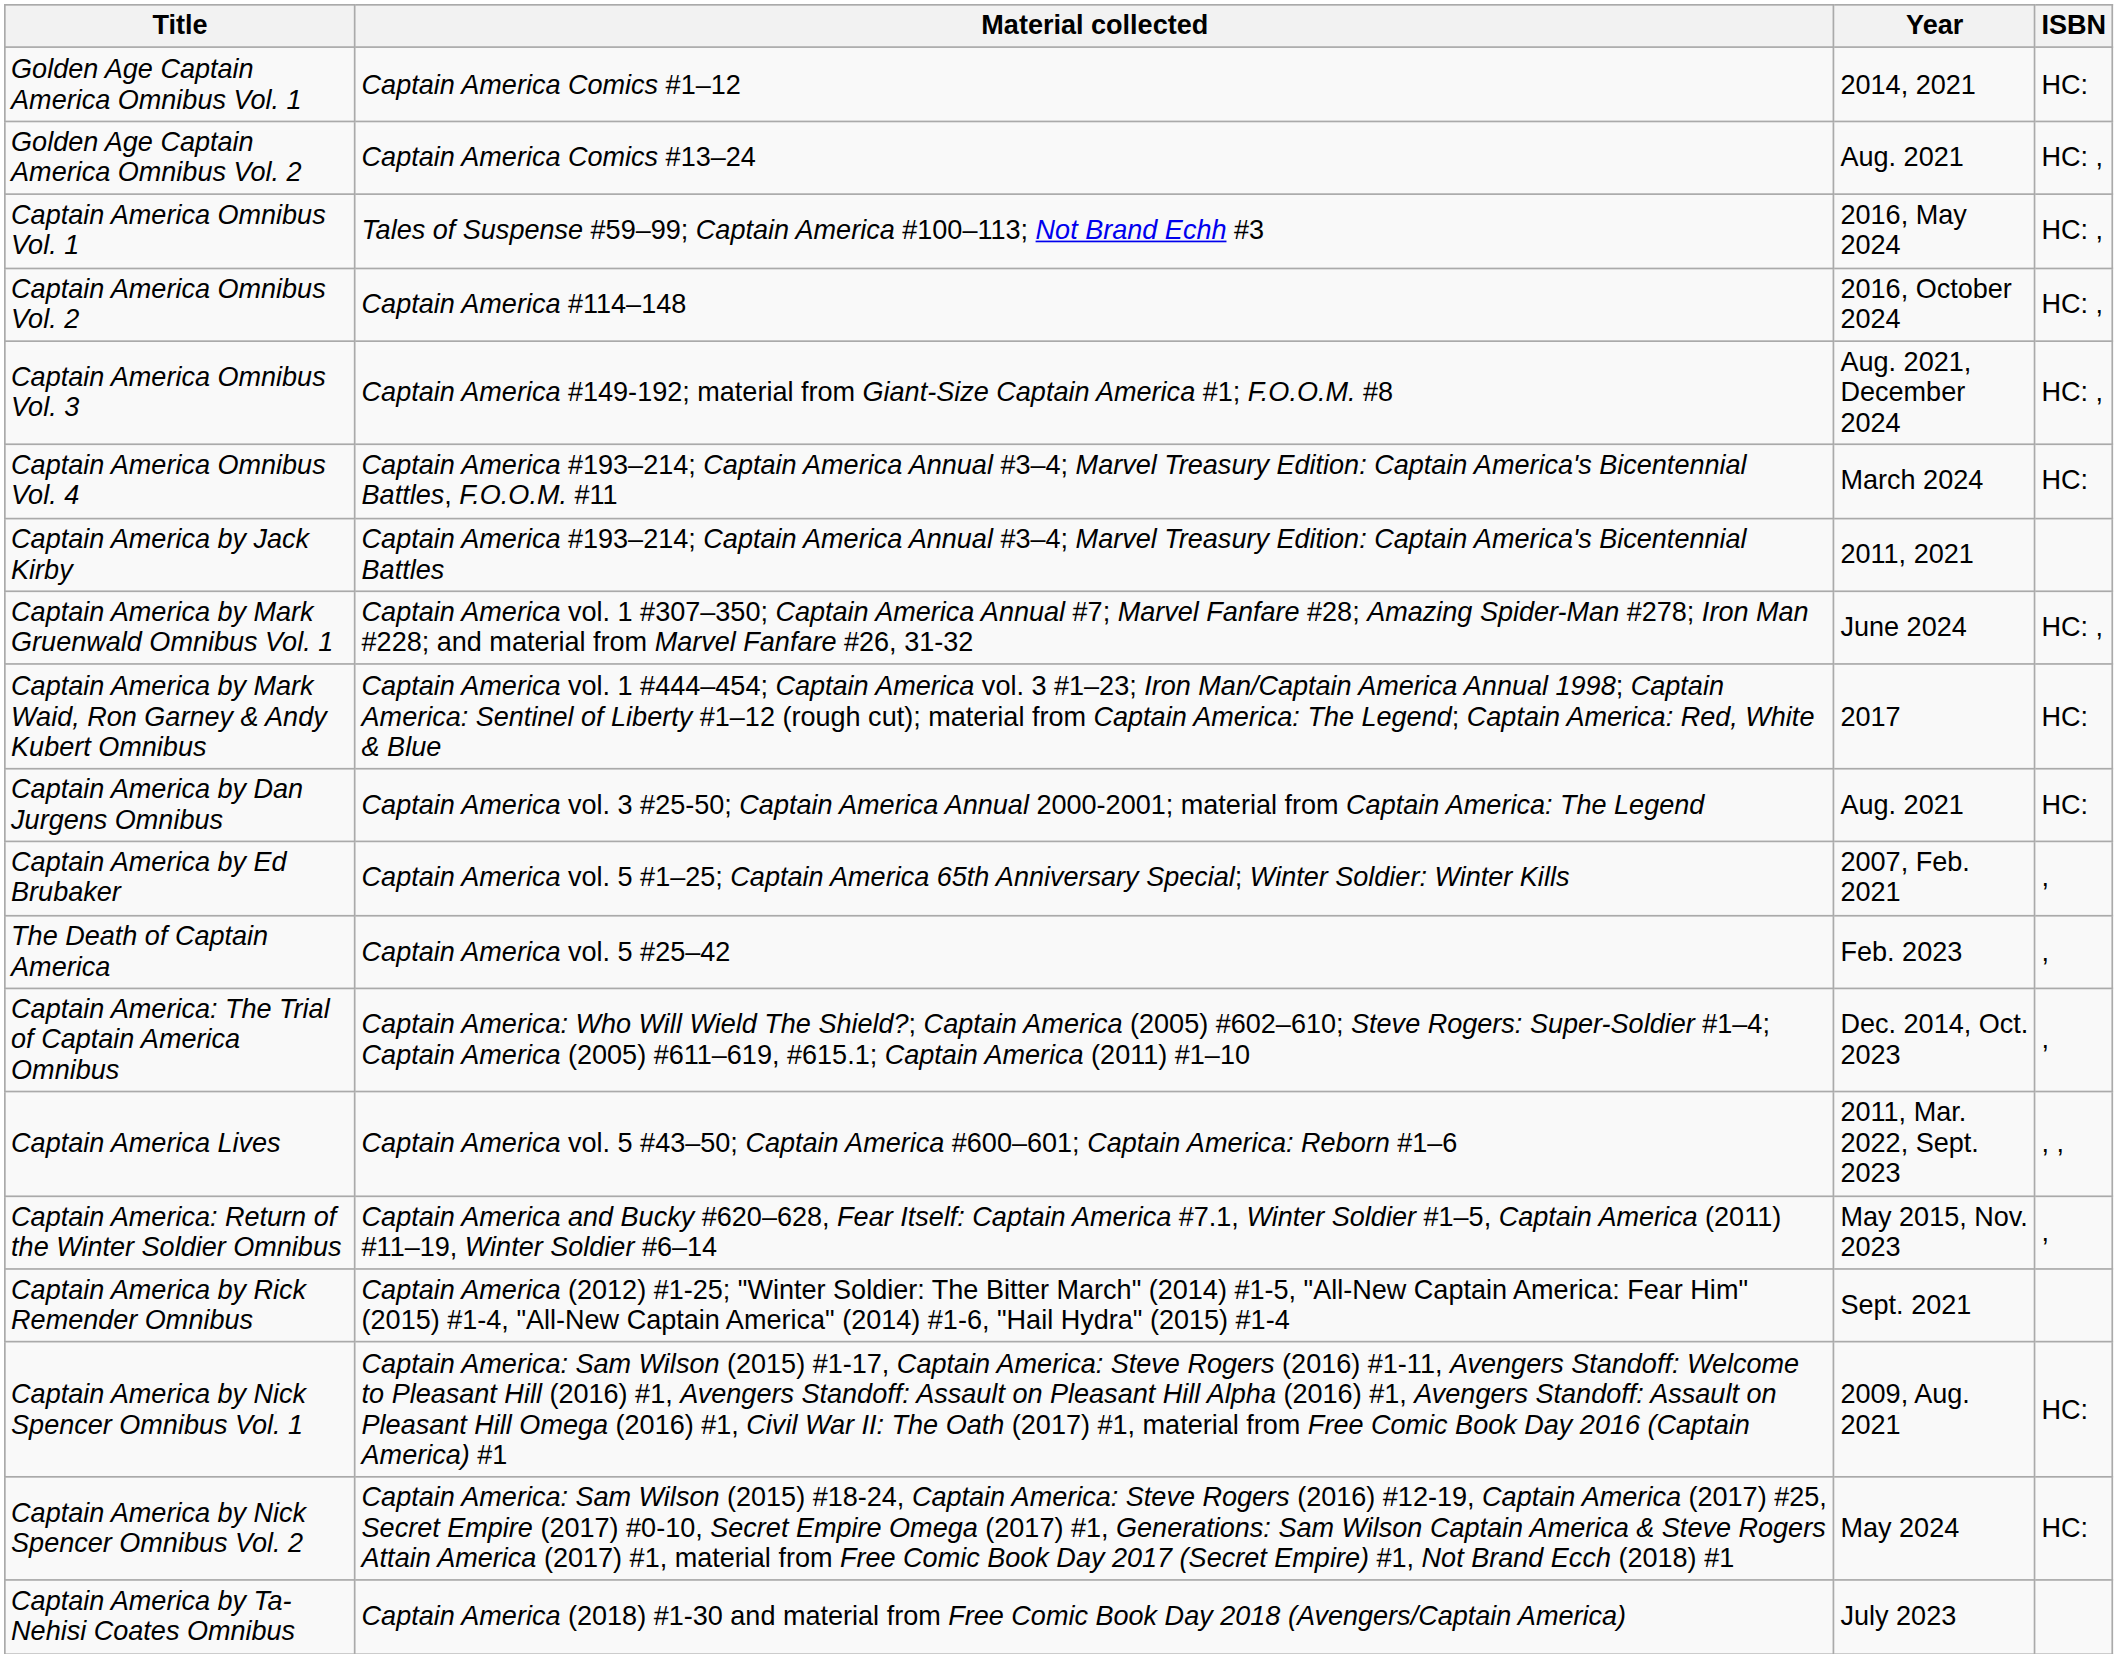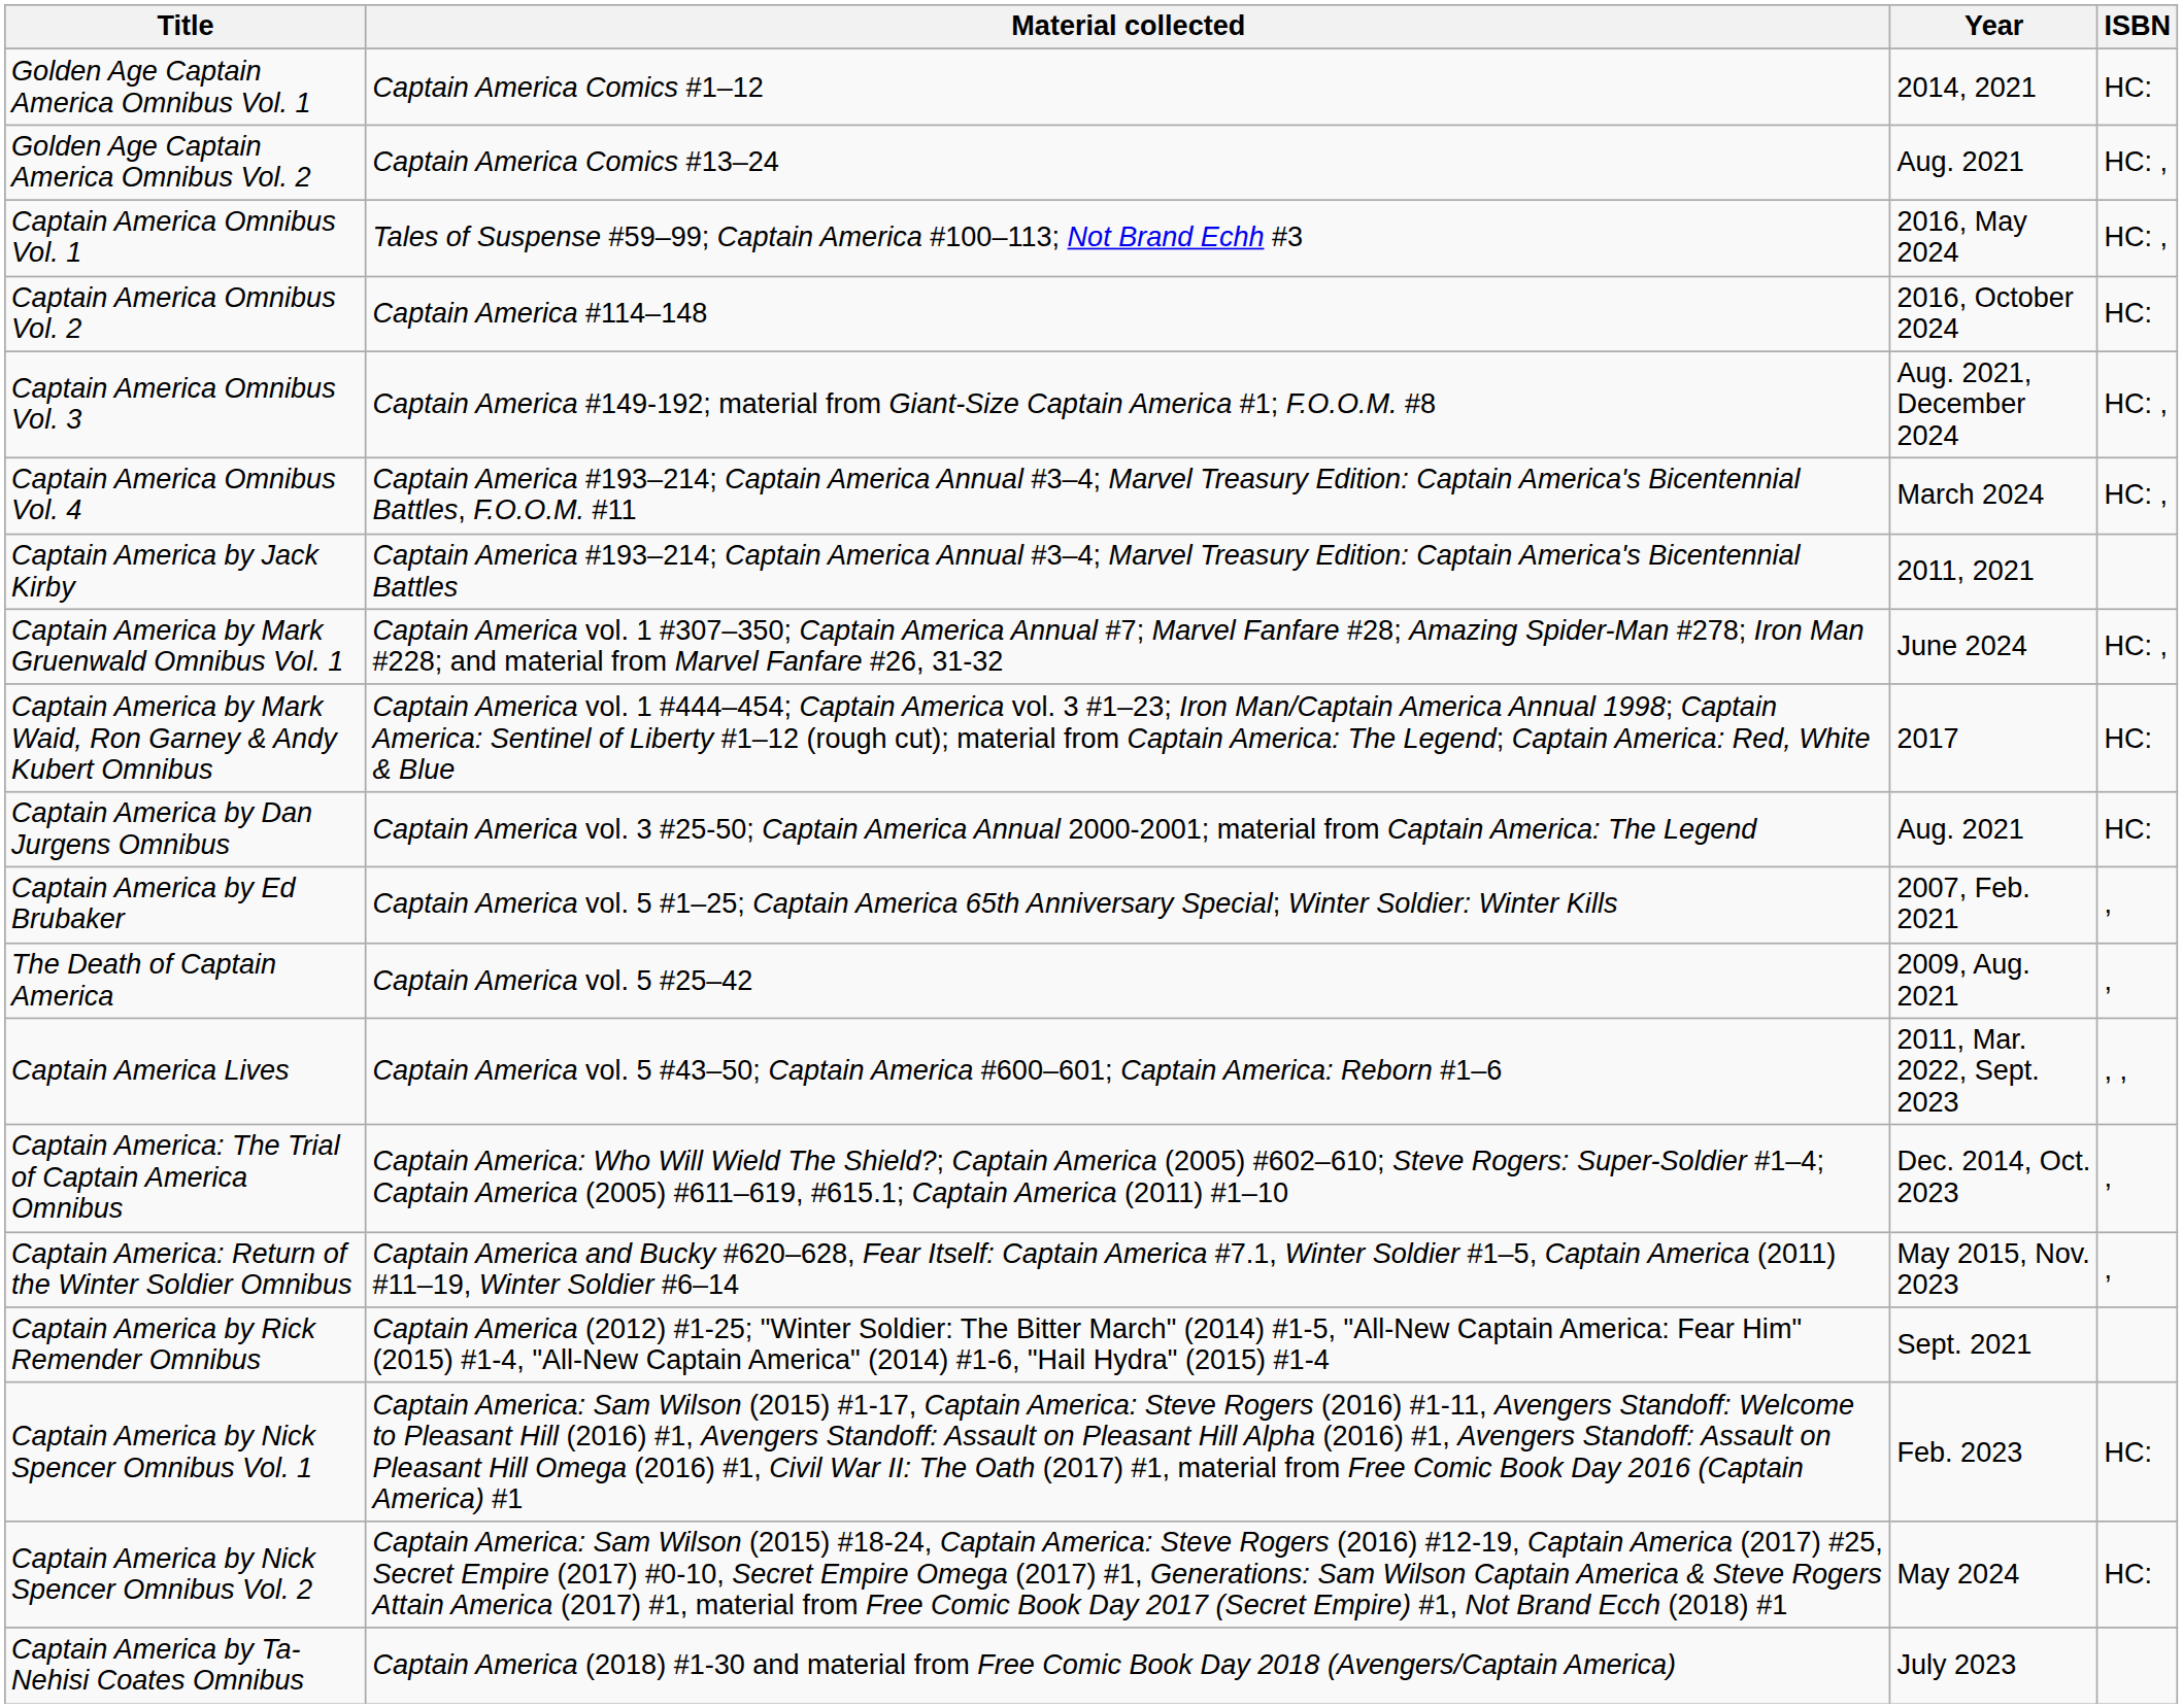 <table class="wikitable sortable">
 <tr>
 <th>Title</th>
 <th>Material collected</th>
 <th>Year</th>
 <th>ISBN</th>
 </tr>
 <tr>
 <td><em>Golden Age Captain America Omnibus Vol. 1</em></td>
 <td><em>Captain America Comics</em> #1–12</td>
 <td>2014, 2021</td>
 <td>HC: </td>
 </tr>
 <tr>
 <td><em>Golden Age Captain America Omnibus Vol. 2</em></td>
 <td><em>Captain America Comics</em> #13–24</td>
 <td>Aug. 2021</td>
 <td>HC: , </td>
 </tr>
 <tr>
 <td><em>Captain America Omnibus Vol. 1</em></td>
 <td><em>Tales of Suspense</em> #59–99; <em>Captain America</em> #100–113; <em><a href='#'>Not Brand Echh</a></em> #3</td>
 <td>2016, May 2024</td>
 <td>HC: , </td>
 </tr>
 <tr>
 <td><em>Captain America Omnibus Vol. 2 </em></td>
 <td><em>Captain America</em> #114–148</td>
 <td>2016, October 2024</td>
-<td>HC: , </td>
+<td>HC: </td>
 </tr>
 <tr>
 <td><em>Captain America Omnibus Vol. 3 </em></td>
 <td><em>Captain America</em> #149-192; material from <em>Giant-Size Captain America</em> #1; <em>F.O.O.M.</em> #8</td>
 <td>Aug. 2021, December 2024</td>
 <td>HC: , </td>
 </tr>
 <tr>
 <td><em>Captain America Omnibus Vol. 4</em></td>
 <td><em>Captain America</em> #193–214; <em>Captain America Annual</em> #3–4; <em>Marvel Treasury Edition: Captain America's Bicentennial Battles</em>, <em>F.O.O.M.</em> #11</td>
 <td>March 2024</td>
-<td>HC: </td>
+<td>HC: , </td>
 </tr>
 <tr>
 <td><em>Captain America by Jack Kirby</em></td>
 <td><em>Captain America</em> #193–214; <em>Captain America Annual</em> #3–4; <em>Marvel Treasury Edition: Captain America's Bicentennial Battles</em></td>
 <td>2011, 2021</td>
 <td> </td>
 </tr>
 <tr>
 <td><em>Captain America by Mark Gruenwald Omnibus Vol. 1</em></td>
 <td><em>Captain America</em> vol. 1 #307–350; <em>Captain America Annual</em> #7; <em>Marvel Fanfare</em> #28; <em>Amazing Spider-Man</em> #278; <em>Iron Man</em> #228; and material from <em>Marvel Fanfare</em> #26, 31-32</td>
 <td>June 2024</td>
 <td>HC: , </td>
 </tr>
 <tr>
 <td><em>Captain America by Mark Waid, Ron Garney & Andy Kubert Omnibus</em></td>
 <td><em>Captain America</em> vol. 1 #444–454; <em>Captain America</em> vol. 3 #1–23; <em>Iron Man/Captain America Annual 1998</em>; <em>Captain America: Sentinel of Liberty</em> #1–12 (rough cut); material from <em>Captain America: The Legend</em>; <em>Captain America: Red, White & Blue</em></td>
 <td>2017</td>
 <td>HC: </td>
 </tr>
 <tr>
 <td><em>Captain America by Dan Jurgens Omnibus</em></td>
 <td><em>Captain America</em> vol. 3 #25-50; <em>Captain America Annual</em> 2000-2001; material from <em>Captain America: The Legend</em></td>
 <td>Aug. 2021</td>
 <td>HC: </td>
 </tr>
 <tr>
 <td><em>Captain America by Ed Brubaker</em></td>
 <td><em>Captain America</em> vol. 5 #1–25; <em>Captain America 65th Anniversary Special</em>; <em>Winter Soldier: Winter Kills</em></td>
 <td>2007, Feb. 2021</td>
 <td>, </td>
 </tr>
 <tr>
 <td><em>The Death of Captain America</em></td>
 <td><em>Captain America</em> vol. 5 #25–42</td>
-<td>Feb. 2023</td>
-<td>, </td>
-</tr>
-<tr>
-<td><em>Captain America: The Trial of Captain America Omnibus</em></td>
-<td><em>Captain America: Who Will Wield The Shield?</em>; <em>Captain America</em> (2005) #602–610; <em>Steve Rogers: Super-Soldier</em> #1–4; <em>Captain America</em> (2005) #611–619, #615.1; <em>Captain America</em> (2011) #1–10</td>
-<td>Dec. 2014, Oct. 2023</td>
+<td>2009, Aug. 2021</td>
 <td>, </td>
 </tr>
 <tr>
 <td><em>Captain America Lives</em></td>
 <td><em>Captain America</em> vol. 5 #43–50; <em>Captain America</em> #600–601; <em>Captain America: Reborn</em> #1–6</td>
 <td>2011, Mar. 2022, Sept. 2023</td>
 <td>, , </td>
+</tr>
+<tr>
+<td><em>Captain America: The Trial of Captain America Omnibus</em></td>
+<td><em>Captain America: Who Will Wield The Shield?</em>; <em>Captain America</em> (2005) #602–610; <em>Steve Rogers: Super-Soldier</em> #1–4; <em>Captain America</em> (2005) #611–619, #615.1; <em>Captain America</em> (2011) #1–10</td>
+<td>Dec. 2014, Oct. 2023</td>
+<td>, </td>
 </tr>
 <tr>
 <td><em>Captain America: Return of the Winter Soldier Omnibus</em></td>
 <td><em>Captain America and Bucky</em> #620–628, <em>Fear Itself: Captain America</em> #7.1, <em>Winter Soldier</em> #1–5, <em>Captain America</em> (2011) #11–19, <em>Winter Soldier</em> #6–14</td>
 <td>May 2015, Nov. 2023</td>
 <td>, </td>
 </tr>
 <tr>
 <td><em>Captain America by Rick Remender Omnibus</em></td>
 <td><em>Captain America</em> (2012) #1-25; "Winter Soldier: The Bitter March" (2014) #1-5, "All-New Captain America: Fear Him" (2015) #1-4, "All-New Captain America" (2014) #1-6, "Hail Hydra" (2015) #1-4</td>
 <td>Sept. 2021</td>
 <td></td>
 </tr>
 <tr>
 <td><em>Captain America by Nick Spencer Omnibus Vol. 1</em></td>
 <td><em>Captain America: Sam Wilson</em> (2015) #1-17, <em>Captain America: Steve Rogers</em> (2016) #1-11, <em>Avengers Standoff: Welcome to Pleasant Hill</em> (2016) #1, <em>Avengers Standoff: Assault on Pleasant Hill Alpha</em> (2016) #1, <em>Avengers Standoff: Assault on Pleasant Hill Omega</em> (2016) #1, <em>Civil War II: The Oath</em> (2017) #1, material from <em>Free Comic Book Day 2016 (Captain America)</em> #1</td>
-<td>2009, Aug. 2021</td>
+<td>Feb. 2023</td>
 <td>HC: </td>
 </tr>
 <tr>
 <td><em>Captain America by Nick Spencer Omnibus Vol. 2</em></td>
 <td><em>Captain America: Sam Wilson</em> (2015) #18-24, <em>Captain America: Steve Rogers</em> (2016) #12-19, <em>Captain America</em> (2017) #25, <em>Secret Empire</em> (2017) #0-10, <em>Secret Empire Omega</em> (2017) #1, <em>Generations: Sam Wilson Captain America & Steve Rogers Attain America</em> (2017) #1, material from <em>Free Comic Book Day 2017 (Secret Empire)</em> #1, <em>Not Brand Ecch</em> (2018) #1</td>
 <td>May 2024</td>
 <td>HC: </td>
 </tr>
 <tr>
 <td><em>Captain America by Ta-Nehisi Coates Omnibus</em></td>
 <td><em>Captain America</em> (2018) #1-30 and material from <em>Free Comic Book Day 2018 (Avengers/Captain America)</em></td>
 <td>July 2023</td>
 <td></td>
 </tr>
 </table>
